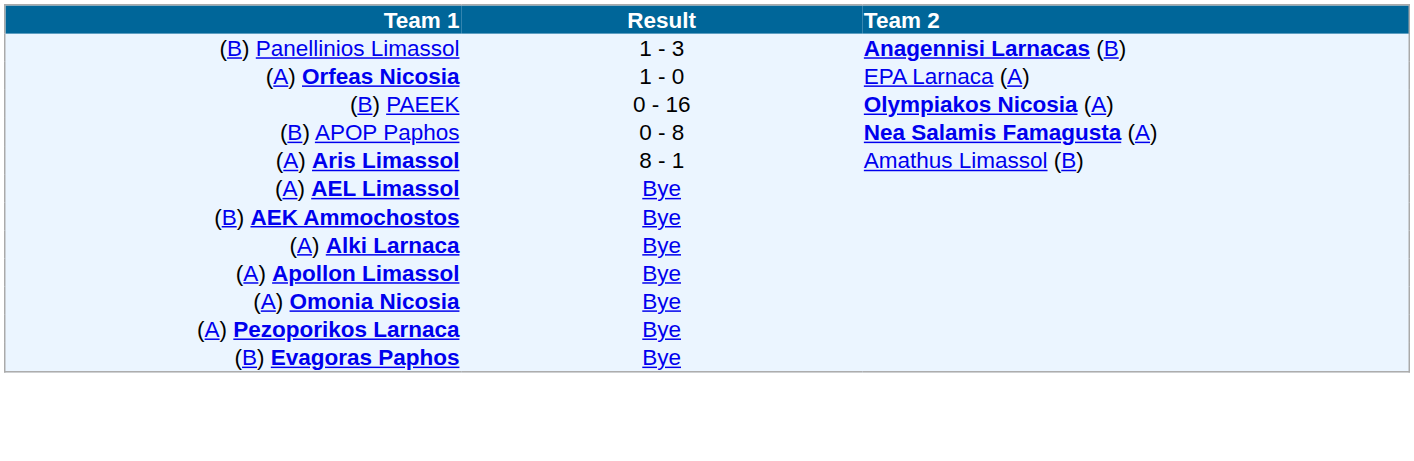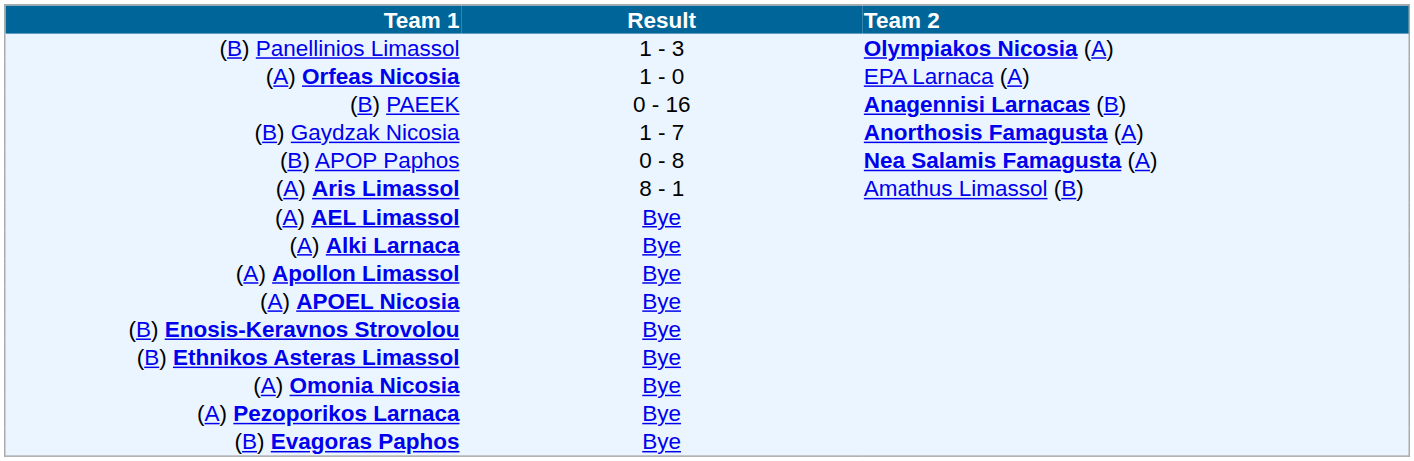 <table cellspacing="0" style="background: #EBF5FF; border: 1px #aaa solid; border-collapse: collapse; font-size: 95%;" width=60%>
 <tr bgcolor=#006699 style="color:white;">
 <th width=25% align="right">Team 1</th>
 <th width=22% align="center">Result</th>
 <th width=30% align="left">Team 2</th>
 </tr>
 <tr>
 <td align=right>(<a href='#'>B</a>) <a href='#'>Panellinios Limassol</a></td>
 <td align=center>1 - 3</td>
-<td align=left><strong><a href='#'>Anagennisi Larnacas</a></strong> (<a href='#'>B</a>)</td>
+<td align="left"><strong><a href='#'>Olympiakos Nicosia</a></strong> (<a href='#'>A</a>)</td>
 </tr>
 <tr>
 <td align=right>(<a href='#'>A</a>) <strong><a href='#'>Orfeas Nicosia</a></strong></td>
 <td align=center>1 - 0</td>
 <td align="left"><a href='#'>EPA Larnaca</a> (<a href='#'>A</a>)</td>
 </tr>
 <tr>
 <td align=right>(<a href='#'>B</a>) <a href='#'>PAEEK</a></td>
 <td align=center>0 - 16</td>
-<td align="left"><strong><a href='#'>Olympiakos Nicosia</a></strong> (<a href='#'>A</a>)</td>
+<td align=left><strong><a href='#'>Anagennisi Larnacas</a></strong> (<a href='#'>B</a>)</td>
+</tr>
+<tr>
+<td align=right>(<a href='#'>B</a>) <a href='#'>Gaydzak Nicosia</a></td>
+<td align=center>1 - 7</td>
+<td align="left"><strong><a href='#'>Anorthosis Famagusta</a></strong> (<a href='#'>A</a>)</td>
 </tr>
 <tr>
 <td align=right>(<a href='#'>B</a>) <a href='#'>APOP Paphos</a></td>
 <td align=center>0 - 8</td>
 <td align="left"><strong><a href='#'>Nea Salamis Famagusta</a></strong> (<a href='#'>A</a>)</td>
 </tr>
 <tr>
 <td align=right>(<a href='#'>A</a>) <strong><a href='#'>Aris Limassol</a></strong></td>
 <td align=center>8 - 1</td>
 <td align="left"><a href='#'>Amathus Limassol</a> (<a href='#'>B</a>)</td>
 </tr>
 <tr>
 <td align=right>(<a href='#'>A</a>) <strong><a href='#'>AEL Limassol</a></strong></td>
 <td align=center><a href='#'>Bye</a></td>
 <td align="left"></td>
 </tr>
 <tr>
-<td align=right>(<a href='#'>B</a>) <strong><a href='#'>AEK Ammochostos</a></strong></td>
-<td align=center><a href='#'>Bye</a></td>
-<td align="left"></td>
-</tr>
-<tr>
 <td align=right>(<a href='#'>A</a>) <strong><a href='#'>Alki Larnaca</a></strong></td>
 <td align=center><a href='#'>Bye</a></td>
 <td align="left"></td>
 </tr>
 <tr>
 <td align=right>(<a href='#'>A</a>) <strong><a href='#'>Apollon Limassol</a></strong></td>
+<td align=center><a href='#'>Bye</a></td>
+<td align="left"></td>
+</tr>
+<tr>
+<td align=right>(<a href='#'>A</a>) <strong><a href='#'>APOEL Nicosia</a></strong></td>
+<td align=center><a href='#'>Bye</a></td>
+<td align="left"></td>
+</tr>
+<tr>
+<td align=right>(<a href='#'>B</a>) <strong><a href='#'>Enosis-Keravnos Strovolou</a></strong></td>
+<td align=center><a href='#'>Bye</a></td>
+<td align="left"></td>
+</tr>
+<tr>
+<td align=right>(<a href='#'>B</a>) <strong><a href='#'>Ethnikos Asteras Limassol</a></strong></td>
 <td align=center><a href='#'>Bye</a></td>
 <td align="left"></td>
 </tr>
 <tr>
 <td align=right>(<a href='#'>A</a>) <strong><a href='#'>Omonia Nicosia</a></strong></td>
 <td align=center><a href='#'>Bye</a></td>
 <td align="left"></td>
 </tr>
 <tr>
 <td align=right>(<a href='#'>A</a>) <strong><a href='#'>Pezoporikos Larnaca</a></strong></td>
 <td align=center><a href='#'>Bye</a></td>
 <td align="left"></td>
 </tr>
 <tr>
 <td align=right>(<a href='#'>B</a>) <strong><a href='#'>Evagoras Paphos</a></strong></td>
 <td align=center><a href='#'>Bye</a></td>
 <td align="left"></td>
 </tr>
 <tr>
 </tr>
 </table>
